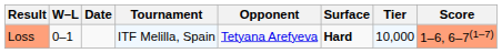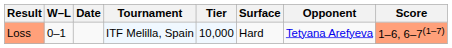 <table class="sortable wikitable">
 <tr>
 <th>Result</th>
 <th class="unsortable">W–L</th>
 <th>Date</th>
 <th>Tournament</th>
+<th>Tier</th>
+<th>Surface</th>
 <th>Opponent</th>
-<th>Surface</th>
-<th>Tier</th>
 <th class="unsortable">Score</th>
 </tr>
 <tr>
 <td bgcolor="FFA07A">Loss</td>
 <td>0–1</td>
 <td></td>
 <td bgcolor="#f0f8ff">ITF Melilla, Spain</td>
+<td bgcolor="#f0f8ff">10,000</td>
+<td>Hard</td>
 <td> <a href='#'>Tetyana Arefyeva</a></td>
-<td><strong>Hard</strong></td>
-<td bgcolor="#f0f8ff">10,000</td>
 <td style="background: lightsalmon;">1–6, 6–7<sup>(1–7)</sup></td>
 </tr>
 </table>
